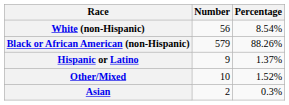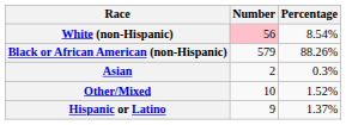 <table class="wikitable" style="text-align:right">
 <tr>
 <th scope="col">Race</th>
 <th scope="col">Number</th>
 <th scope="col">Percentage</th>
 </tr>
 <tr>
 <th scope="row"><a href='#'>White</a> (non-Hispanic)</th>
-<td>56</td>
+<td style="background: pink;">56</td>
 <td>8.54%</td>
 </tr>
 <tr>
 <th scope="row"><a href='#'>Black or African American</a> (non-Hispanic)</th>
 <td>579</td>
 <td>88.26%</td>
 </tr>
 <tr>
-<th scope="row"><a href='#'>Hispanic</a> or <a href='#'>Latino</a></th>
-<td>9</td>
-<td>1.37%</td>
+<th scope="row"><a href='#'>Asian</a></th>
+<td>2</td>
+<td>0.3%</td>
 </tr>
 <tr>
 <th scope="row"><a href='#'>Other/Mixed</a></th>
 <td>10</td>
 <td>1.52%</td>
 </tr>
 <tr>
-<th scope="row"><a href='#'>Asian</a></th>
-<td>2</td>
-<td>0.3%</td>
+<th scope="row"><a href='#'>Hispanic</a> or <a href='#'>Latino</a></th>
+<td>9</td>
+<td>1.37%</td>
 </tr>
 </table>
